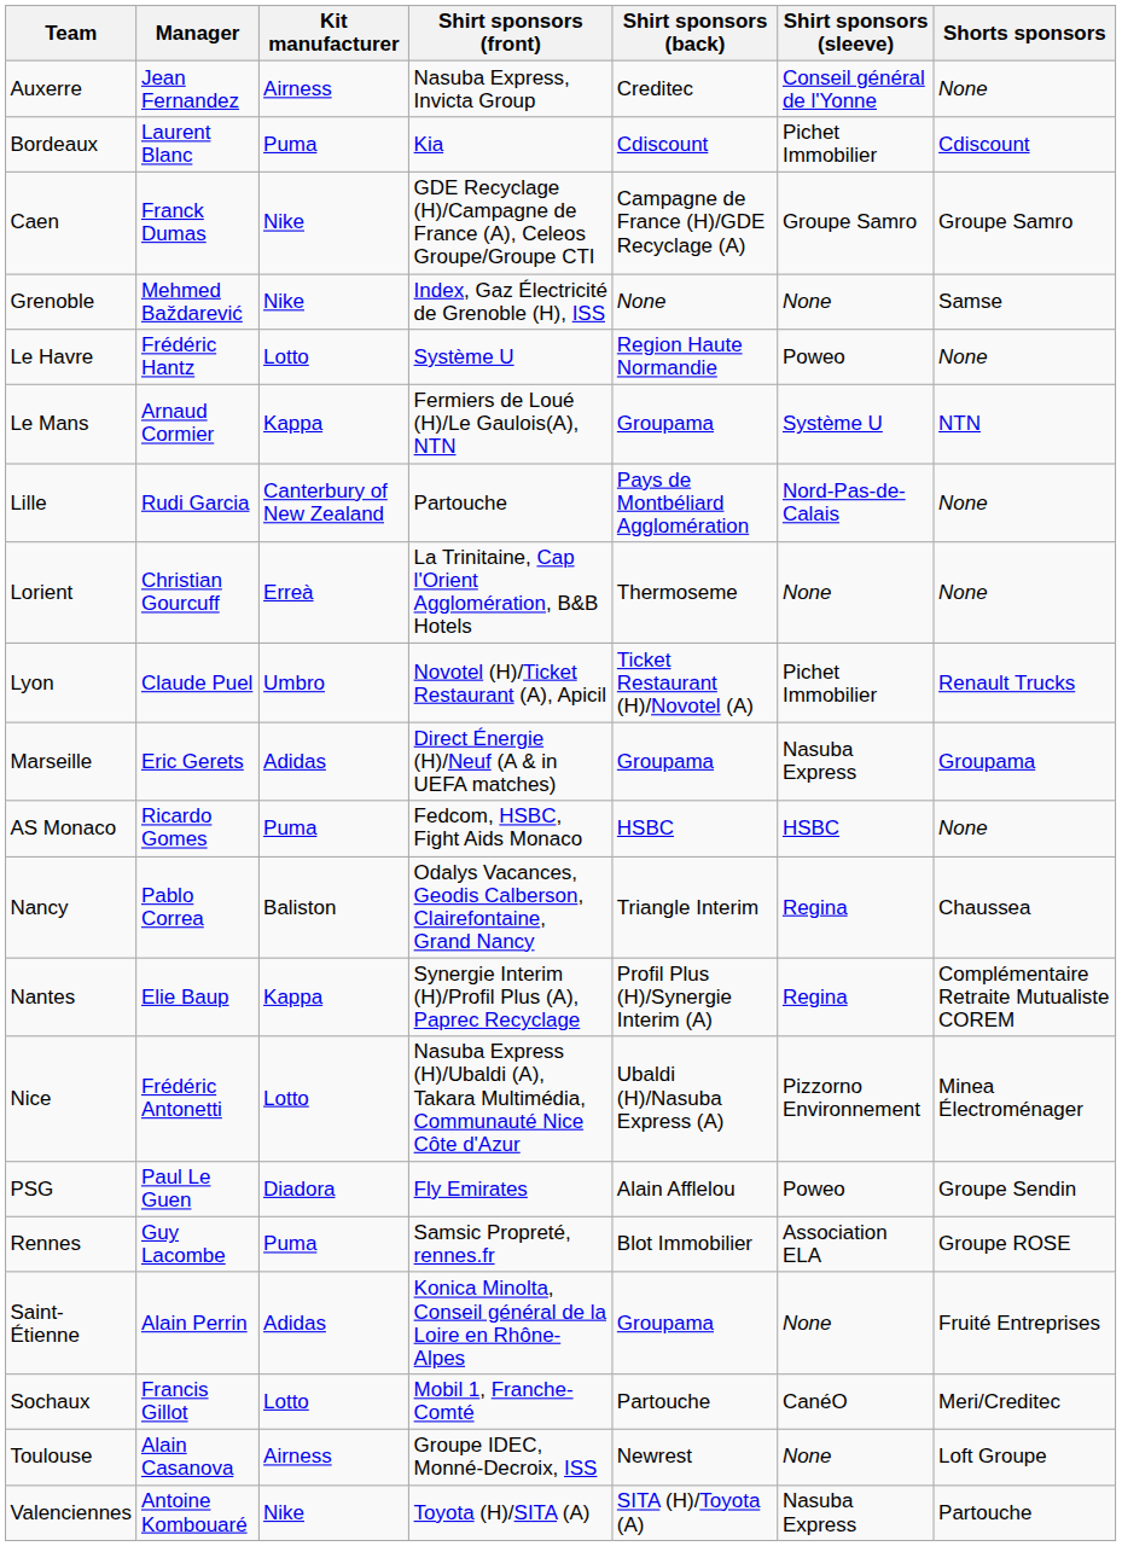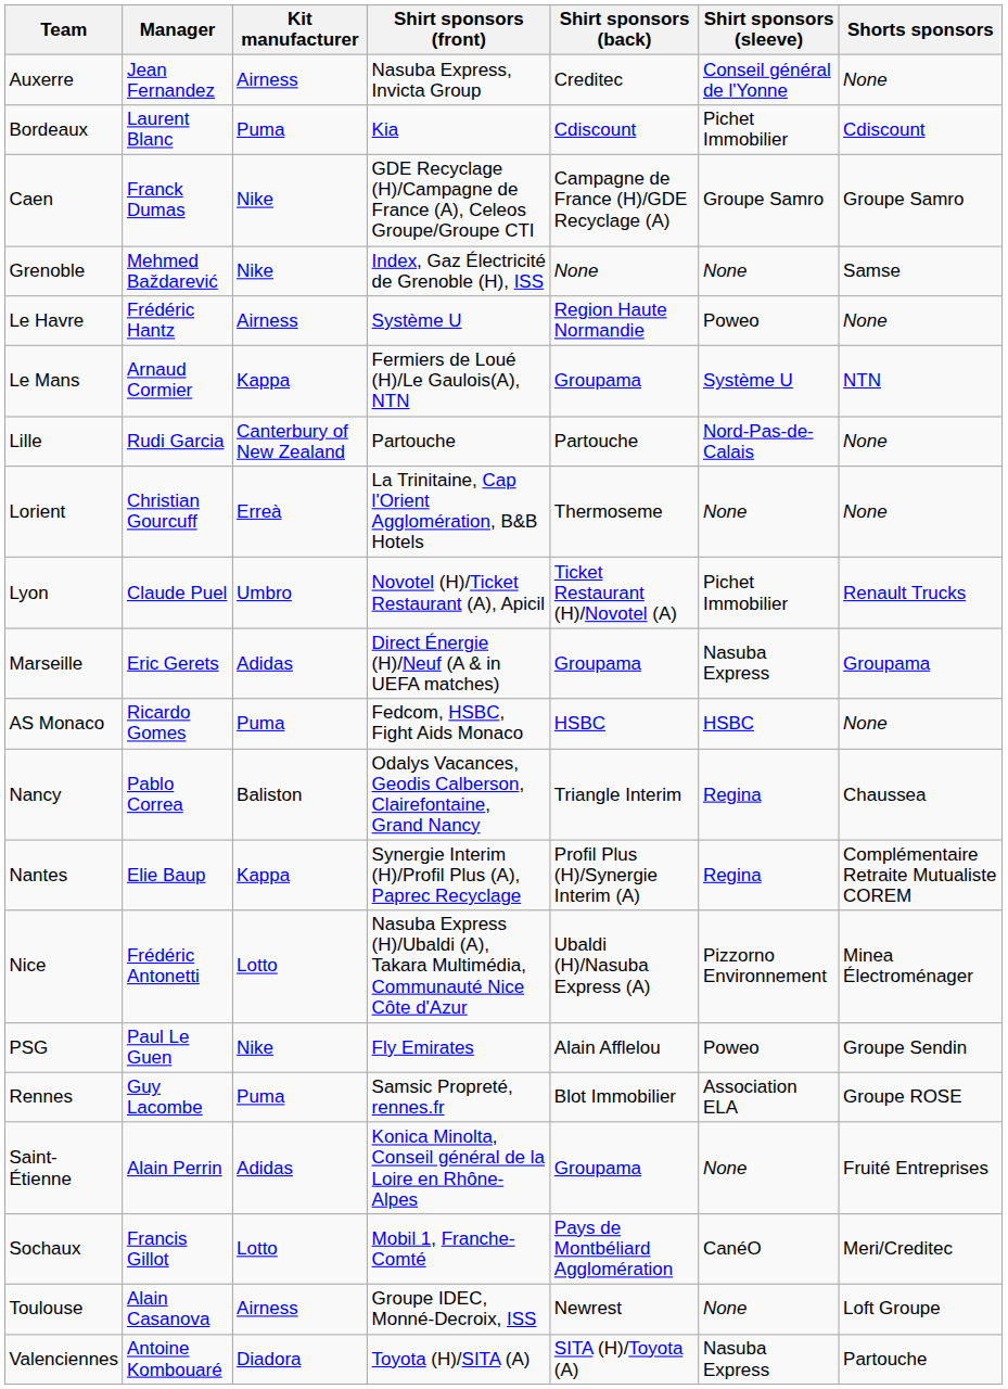 <table class="wikitable sortable">
 <tr>
 <th>Team</th>
 <th>Manager</th>
 <th>Kit manufacturer</th>
 <th>Shirt sponsors (front)</th>
 <th>Shirt sponsors (back)</th>
 <th>Shirt sponsors (sleeve)</th>
 <th>Shorts sponsors</th>
 </tr>
 <tr>
 <td>Auxerre</td>
 <td> <a href='#'>Jean Fernandez</a></td>
 <td><a href='#'>Airness</a></td>
 <td>Nasuba Express, Invicta Group</td>
 <td>Creditec</td>
 <td><a href='#'>Conseil général de l'Yonne</a></td>
 <td><em>None</em></td>
 </tr>
 <tr>
 <td>Bordeaux</td>
 <td> <a href='#'>Laurent Blanc</a></td>
 <td><a href='#'>Puma</a></td>
 <td><a href='#'>Kia</a></td>
 <td><a href='#'>Cdiscount</a></td>
 <td>Pichet Immobilier</td>
 <td><a href='#'>Cdiscount</a></td>
 </tr>
 <tr>
 <td>Caen</td>
 <td> <a href='#'>Franck Dumas</a></td>
 <td><a href='#'>Nike</a></td>
 <td>GDE Recyclage (H)/Campagne de France (A), Celeos Groupe/Groupe CTI</td>
 <td>Campagne de France (H)/GDE Recyclage (A)</td>
 <td>Groupe Samro</td>
 <td>Groupe Samro</td>
 </tr>
 <tr>
 <td>Grenoble</td>
 <td> <a href='#'>Mehmed Baždarević</a></td>
 <td><a href='#'>Nike</a></td>
 <td><a href='#'>Index</a>, Gaz Électricité de Grenoble (H), <a href='#'>ISS</a></td>
 <td><em>None</em></td>
 <td><em>None</em></td>
 <td>Samse</td>
 </tr>
 <tr>
 <td>Le Havre</td>
 <td> <a href='#'>Frédéric Hantz</a></td>
-<td><a href='#'>Lotto</a></td>
+<td><a href='#'>Airness</a></td>
 <td><a href='#'>Système U</a></td>
 <td><a href='#'>Region Haute Normandie</a></td>
 <td>Poweo</td>
 <td><em>None</em></td>
 </tr>
 <tr>
 <td>Le Mans</td>
 <td> <a href='#'>Arnaud Cormier</a></td>
 <td><a href='#'>Kappa</a></td>
 <td>Fermiers de Loué (H)/Le Gaulois(A), <a href='#'>NTN</a></td>
 <td><a href='#'>Groupama</a></td>
 <td><a href='#'>Système U</a></td>
 <td><a href='#'>NTN</a></td>
 </tr>
 <tr>
 <td>Lille</td>
 <td> <a href='#'>Rudi Garcia</a></td>
 <td><a href='#'>Canterbury of New Zealand</a></td>
 <td>Partouche</td>
-<td><a href='#'>Pays de Montbéliard Agglomération</a></td>
+<td>Partouche</td>
 <td><a href='#'>Nord-Pas-de-Calais</a></td>
 <td><em>None</em></td>
 </tr>
 <tr>
 <td>Lorient</td>
 <td> <a href='#'>Christian Gourcuff</a></td>
 <td><a href='#'>Erreà</a></td>
 <td>La Trinitaine, <a href='#'>Cap l'Orient Agglomération</a>, B&B Hotels</td>
 <td>Thermoseme</td>
 <td><em>None</em></td>
 <td><em>None</em></td>
 </tr>
 <tr>
 <td>Lyon</td>
 <td> <a href='#'>Claude Puel</a></td>
 <td><a href='#'>Umbro</a></td>
 <td><a href='#'>Novotel</a> (H)/<a href='#'>Ticket Restaurant</a> (A), Apicil</td>
 <td><a href='#'>Ticket Restaurant</a> (H)/<a href='#'>Novotel</a> (A)</td>
 <td>Pichet Immobilier</td>
 <td><a href='#'>Renault Trucks</a></td>
 </tr>
 <tr>
 <td>Marseille</td>
 <td> <a href='#'>Eric Gerets</a></td>
 <td><a href='#'>Adidas</a></td>
 <td><a href='#'>Direct Énergie</a> (H)/<a href='#'>Neuf</a> (A & in UEFA matches)</td>
 <td><a href='#'>Groupama</a></td>
 <td>Nasuba Express</td>
 <td><a href='#'>Groupama</a></td>
 </tr>
 <tr>
 <td>AS Monaco</td>
 <td> <a href='#'>Ricardo Gomes</a></td>
 <td><a href='#'>Puma</a></td>
 <td>Fedcom, <a href='#'>HSBC</a>, Fight Aids Monaco</td>
 <td><a href='#'>HSBC</a></td>
 <td><a href='#'>HSBC</a></td>
 <td><em>None</em></td>
 </tr>
 <tr>
 <td>Nancy</td>
 <td> <a href='#'>Pablo Correa</a></td>
 <td>Baliston</td>
 <td>Odalys Vacances, <a href='#'>Geodis Calberson</a>, <a href='#'>Clairefontaine</a>, <a href='#'>Grand Nancy</a></td>
 <td>Triangle Interim</td>
 <td><a href='#'>Regina</a></td>
 <td>Chaussea</td>
 </tr>
 <tr>
 <td>Nantes</td>
 <td> <a href='#'>Elie Baup</a></td>
 <td><a href='#'>Kappa</a></td>
 <td>Synergie Interim (H)/Profil Plus (A), <a href='#'>Paprec Recyclage</a></td>
 <td>Profil Plus (H)/Synergie Interim (A)</td>
 <td><a href='#'>Regina</a></td>
 <td>Complémentaire Retraite Mutualiste COREM</td>
 </tr>
 <tr>
 <td>Nice</td>
 <td> <a href='#'>Frédéric Antonetti</a></td>
 <td><a href='#'>Lotto</a></td>
 <td>Nasuba Express (H)/Ubaldi (A), Takara Multimédia, <a href='#'>Communauté Nice Côte d'Azur</a></td>
 <td>Ubaldi (H)/Nasuba Express (A)</td>
 <td>Pizzorno Environnement</td>
 <td>Minea Électroménager</td>
 </tr>
 <tr>
 <td>PSG</td>
 <td> <a href='#'>Paul Le Guen</a></td>
-<td><a href='#'>Diadora</a></td>
+<td><a href='#'>Nike</a></td>
 <td><a href='#'>Fly Emirates</a></td>
 <td>Alain Afflelou</td>
 <td>Poweo</td>
 <td>Groupe Sendin</td>
 </tr>
 <tr>
 <td>Rennes</td>
 <td> <a href='#'>Guy Lacombe</a></td>
 <td><a href='#'>Puma</a></td>
 <td>Samsic Propreté, <a href='#'>rennes.fr</a></td>
 <td>Blot Immobilier</td>
 <td>Association ELA</td>
 <td>Groupe ROSE</td>
 </tr>
 <tr>
 <td>Saint-Étienne</td>
 <td> <a href='#'>Alain Perrin</a></td>
 <td><a href='#'>Adidas</a></td>
 <td><a href='#'>Konica Minolta</a>, <a href='#'>Conseil général de la Loire en Rhône-Alpes</a></td>
 <td><a href='#'>Groupama</a></td>
 <td><em>None</em></td>
 <td>Fruité Entreprises</td>
 </tr>
 <tr>
 <td>Sochaux</td>
 <td> <a href='#'>Francis Gillot</a></td>
 <td><a href='#'>Lotto</a></td>
 <td><a href='#'>Mobil 1</a>, <a href='#'>Franche-Comté</a></td>
-<td>Partouche</td>
+<td><a href='#'>Pays de Montbéliard Agglomération</a></td>
 <td>CanéO</td>
 <td>Meri/Creditec</td>
 </tr>
 <tr>
 <td>Toulouse</td>
 <td> <a href='#'>Alain Casanova</a></td>
 <td><a href='#'>Airness</a></td>
 <td>Groupe IDEC, Monné-Decroix, <a href='#'>ISS</a></td>
 <td>Newrest</td>
 <td><em>None</em></td>
 <td>Loft Groupe</td>
 </tr>
 <tr>
 <td>Valenciennes</td>
 <td> <a href='#'>Antoine Kombouaré</a></td>
-<td><a href='#'>Nike</a></td>
+<td><a href='#'>Diadora</a></td>
 <td><a href='#'>Toyota</a> (H)/<a href='#'>SITA</a> (A)</td>
 <td><a href='#'>SITA</a> (H)/<a href='#'>Toyota</a> (A)</td>
 <td>Nasuba Express</td>
 <td>Partouche</td>
 </tr>
 </table>
